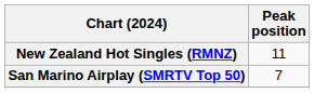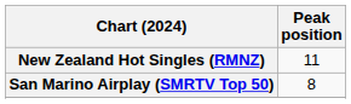 <table class="wikitable sortable plainrowheaders" style="text-align:center">
 <tr>
 <th scope="col">Chart (2024)</th>
 <th scope="col">Peak<br>position</th>
 </tr>
 <tr>
 <th scope="row">New Zealand Hot Singles (<a href='#'>RMNZ</a>)</th>
 <td>11</td>
 </tr>
 <tr>
 <th scope="row">San Marino Airplay (<a href='#'>SMRTV Top 50</a>)</th>
-<td>7</td>
+<td>8</td>
 </tr>
 <tr>
 </tr>
 <tr>
 </tr>
 <tr>
 </tr>
 <tr>
 </tr>
 </table>
